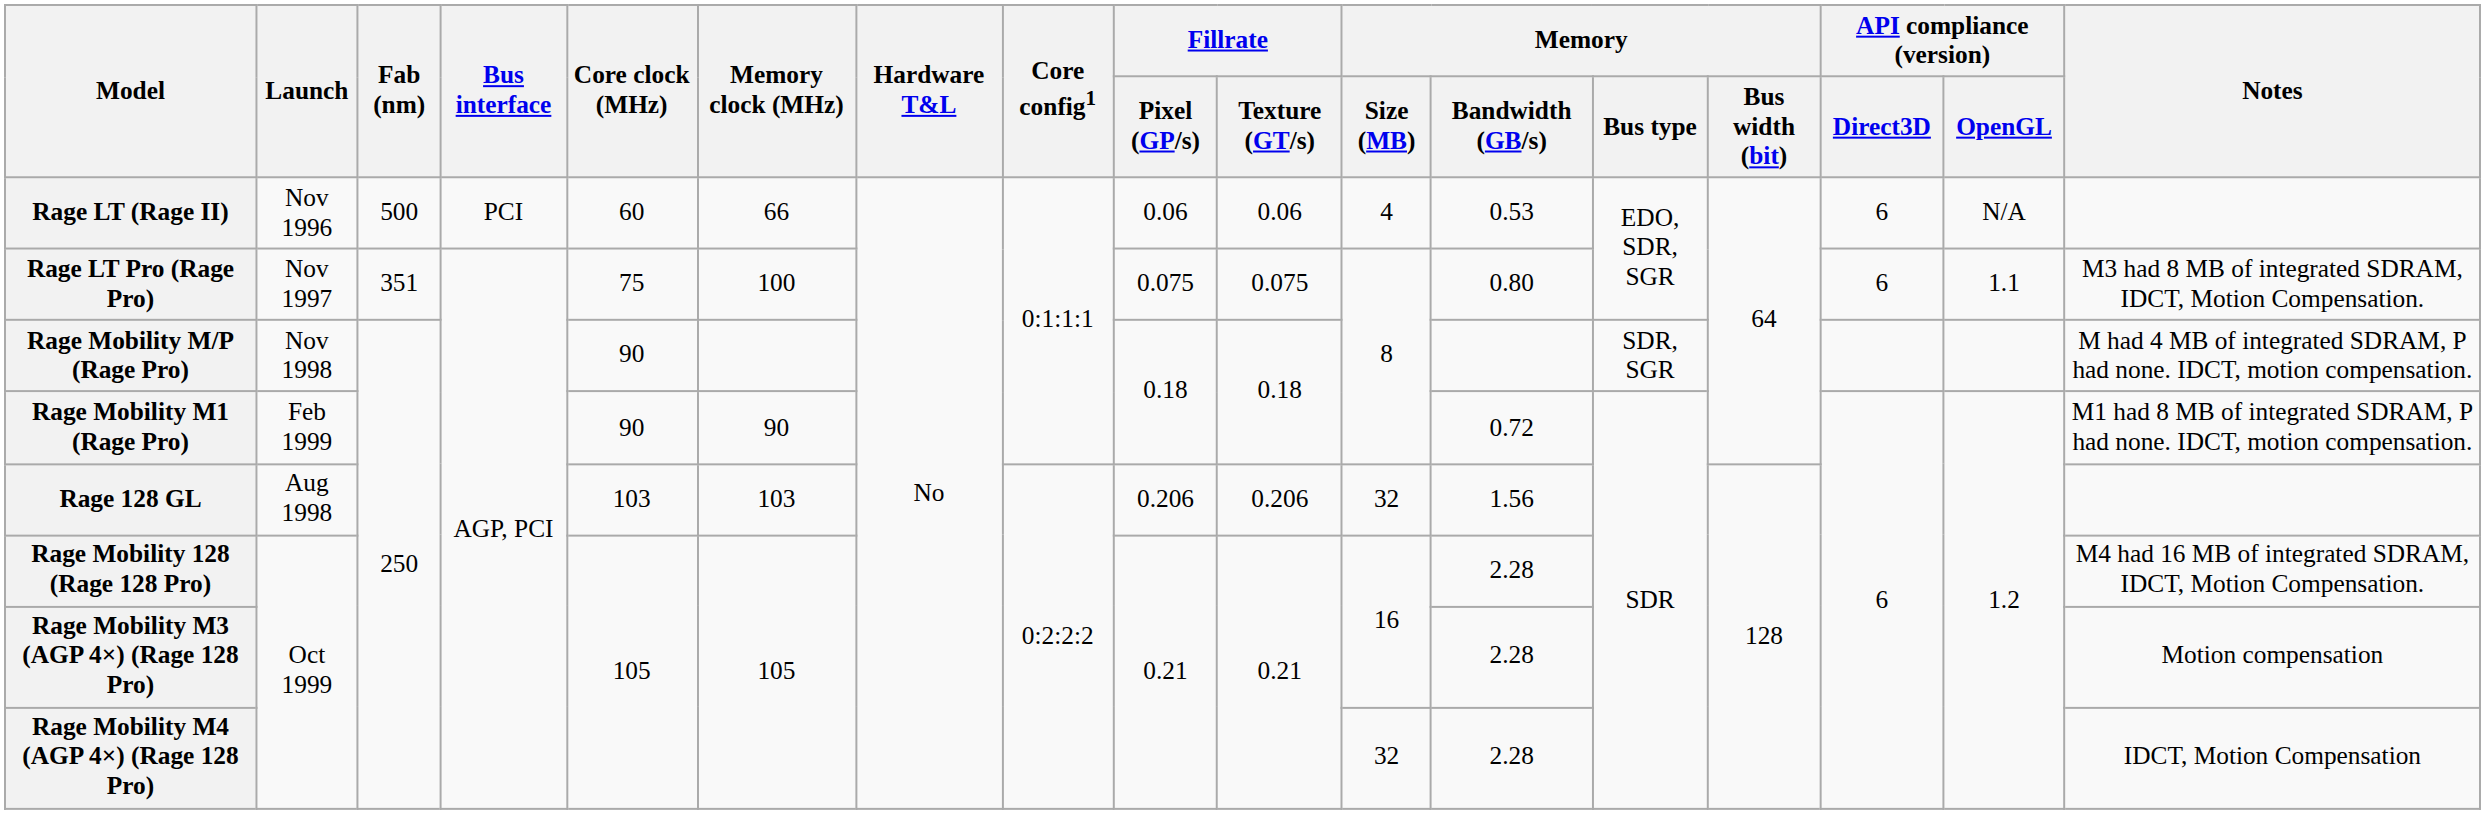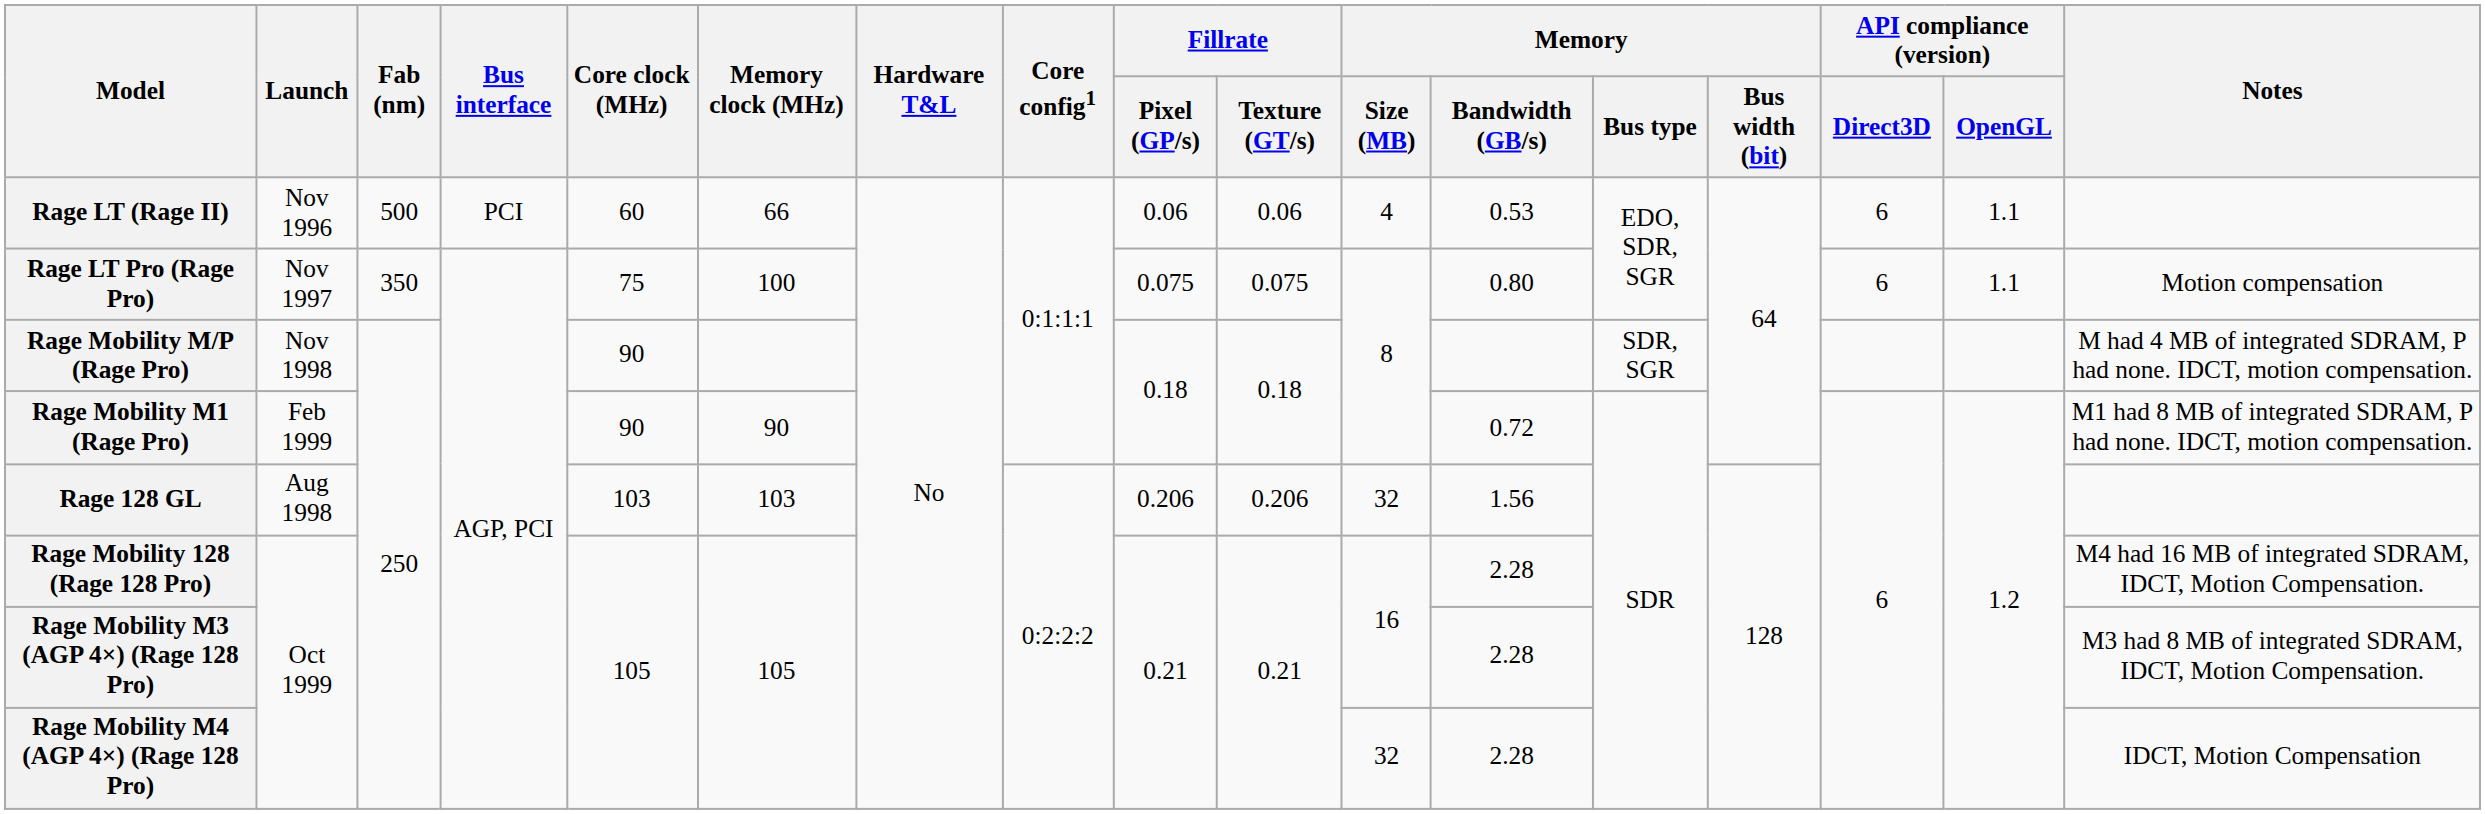 <table class="mw-datatable wikitable sortable sort-under" style="font-size: 80%; text-align:center;">
 <tr>
 <th rowspan="2">Model</th>
 <th rowspan="2">Launch</th>
 <th rowspan="2">Fab (nm)</th>
 <th rowspan="2"><a href='#'>Bus interface</a></th>
 <th rowspan="2">Core clock (MHz)</th>
 <th rowspan="2">Memory clock (MHz)</th>
 <th rowspan="2">Hardware <a href='#'>T&L</a></th>
 <th rowspan="2">Core config<sup>1</sup></th>
 <th colspan="2"><a href='#'>Fillrate</a></th>
 <th colspan="4">Memory</th>
 <th colspan="2"><a href='#'>API</a> compliance (version)</th>
 <th rowspan="2">Notes</th>
 </tr>
 <tr>
 <th>Pixel (<a href='#'>GP</a>/s)</th>
 <th>Texture (<a href='#'>GT</a>/s)</th>
 <th>Size (<a href='#'>MB</a>)</th>
 <th>Bandwidth (<a href='#'>GB</a>/s)</th>
 <th>Bus type</th>
 <th>Bus width (<a href='#'>bit</a>)</th>
 <th><a href='#'>Direct3D</a></th>
 <th><a href='#'>OpenGL</a></th>
 </tr>
 <tr>
 <th>Rage LT (Rage II)</th>
 <td>Nov 1996</td>
 <td>500</td>
 <td>PCI</td>
 <td>60</td>
 <td>66</td>
 <td rowspan="8">No</td>
 <td rowspan="4">0:1:1:1</td>
 <td>0.06</td>
 <td>0.06</td>
 <td>4</td>
 <td>0.53</td>
 <td rowspan="2">EDO, SDR, SGR</td>
 <td rowspan="4">64</td>
 <td>6</td>
-<td>N/A</td>
+<td>1.1</td>
 <td></td>
 </tr>
 <tr>
 <th>Rage LT Pro (Rage Pro)</th>
 <td>Nov 1997</td>
-<td>351</td>
+<td>350</td>
 <td rowspan="7">AGP, PCI</td>
 <td>75</td>
 <td>100</td>
 <td>0.075</td>
 <td>0.075</td>
 <td rowspan="3">8</td>
 <td>0.80</td>
 <td>6</td>
 <td>1.1</td>
-<td>M3 had 8 MB of integrated SDRAM, IDCT, Motion Compensation.</td>
+<td>Motion compensation</td>
 </tr>
 <tr>
 <th>Rage Mobility M/P (Rage Pro)</th>
 <td>Nov 1998</td>
 <td rowspan="6">250</td>
 <td>90</td>
 <td></td>
 <td rowspan="2">0.18</td>
 <td rowspan="2">0.18</td>
 <td></td>
 <td>SDR, SGR</td>
 <td></td>
 <td></td>
 <td>M had 4 MB of integrated SDRAM, P had none. IDCT, motion compensation.</td>
 </tr>
 <tr>
 <th>Rage Mobility M1 (Rage Pro)</th>
 <td>Feb 1999</td>
 <td>90</td>
 <td>90</td>
 <td>0.72</td>
 <td rowspan="5">SDR</td>
 <td rowspan="5">6</td>
 <td rowspan="5">1.2</td>
 <td>M1 had 8 MB of integrated SDRAM, P had none. IDCT, motion compensation.</td>
 </tr>
 <tr>
 <th>Rage 128 GL</th>
 <td>Aug 1998</td>
 <td>103</td>
 <td>103</td>
 <td rowspan="4">0:2:2:2</td>
 <td>0.206</td>
 <td>0.206</td>
 <td>32</td>
 <td>1.56</td>
 <td rowspan="4">128</td>
 <td></td>
 </tr>
 <tr>
 <th>Rage Mobility 128 (Rage 128 Pro)</th>
 <td rowspan="3">Oct 1999</td>
 <td rowspan="3">105</td>
 <td rowspan="3">105</td>
 <td rowspan="3">0.21</td>
 <td rowspan="3">0.21</td>
 <td rowspan="2">16</td>
 <td>2.28</td>
 <td>M4 had 16 MB of integrated SDRAM, IDCT, Motion Compensation.</td>
 </tr>
 <tr>
 <th>Rage Mobility M3 (AGP 4×) (Rage 128 Pro)</th>
 <td>2.28</td>
-<td>Motion compensation</td>
+<td>M3 had 8 MB of integrated SDRAM, IDCT, Motion Compensation.</td>
 </tr>
 <tr>
 <th>Rage Mobility M4 (AGP 4×) (Rage 128 Pro)</th>
 <td>32</td>
 <td>2.28</td>
 <td>IDCT, Motion Compensation</td>
 </tr>
 </table>
